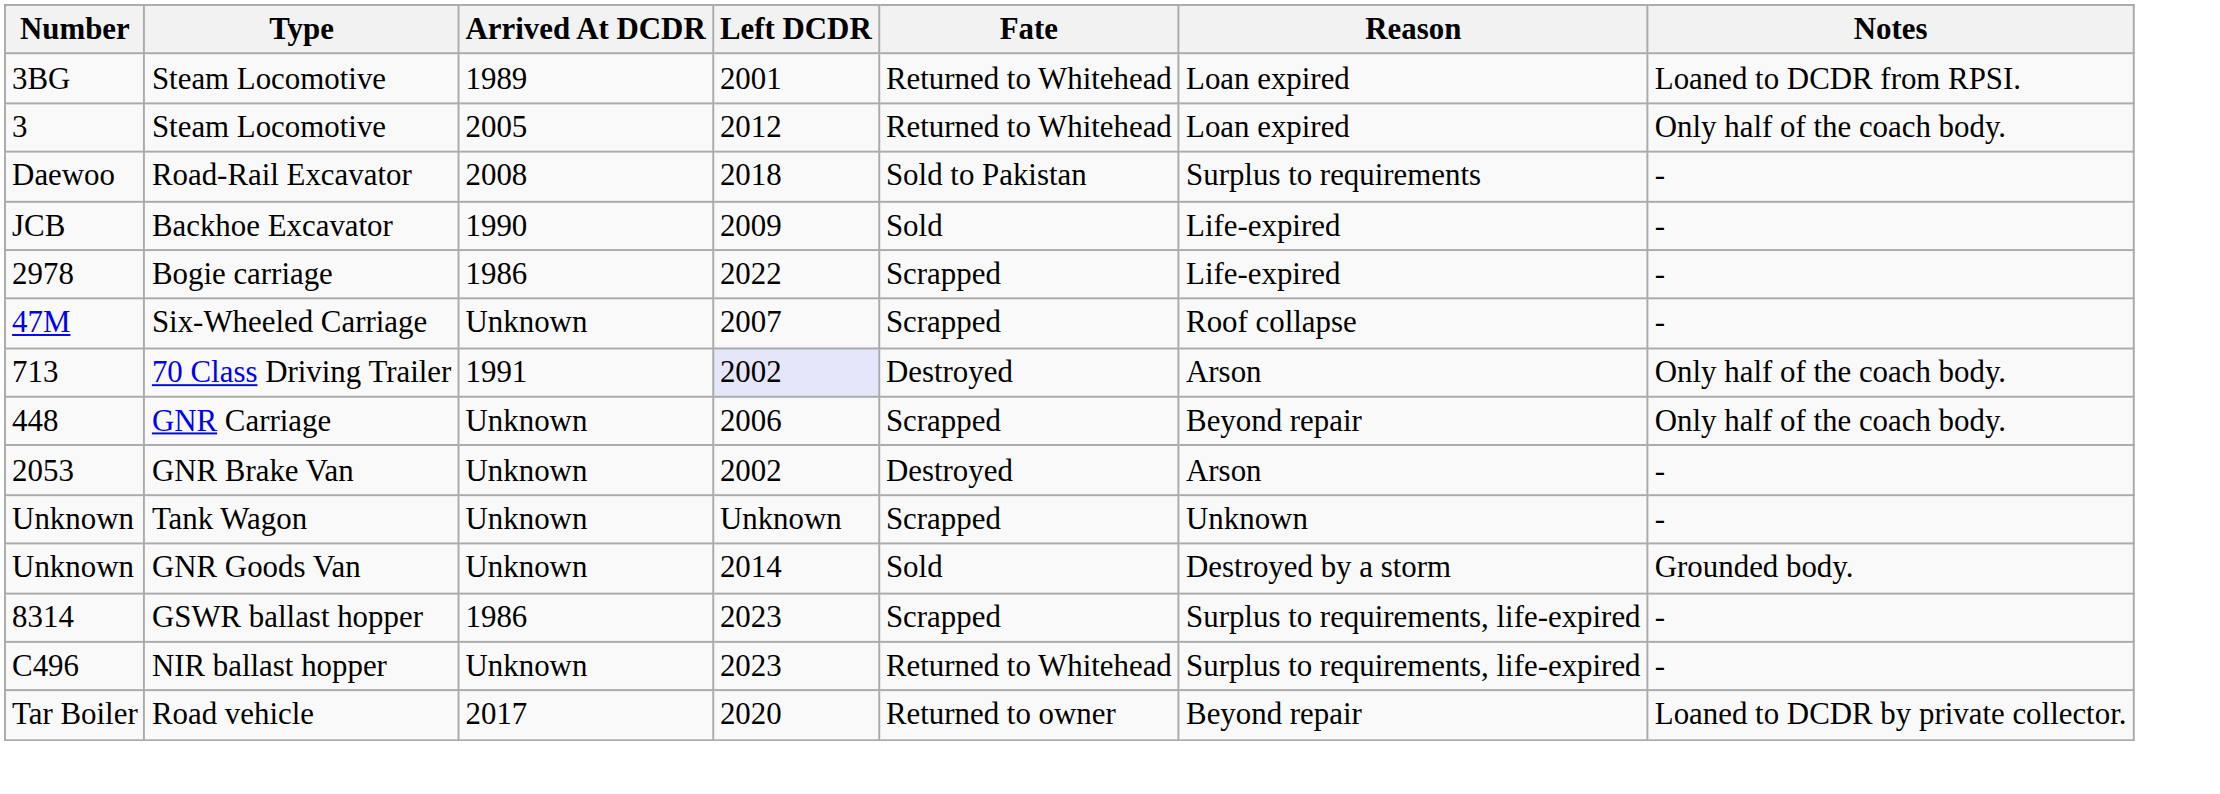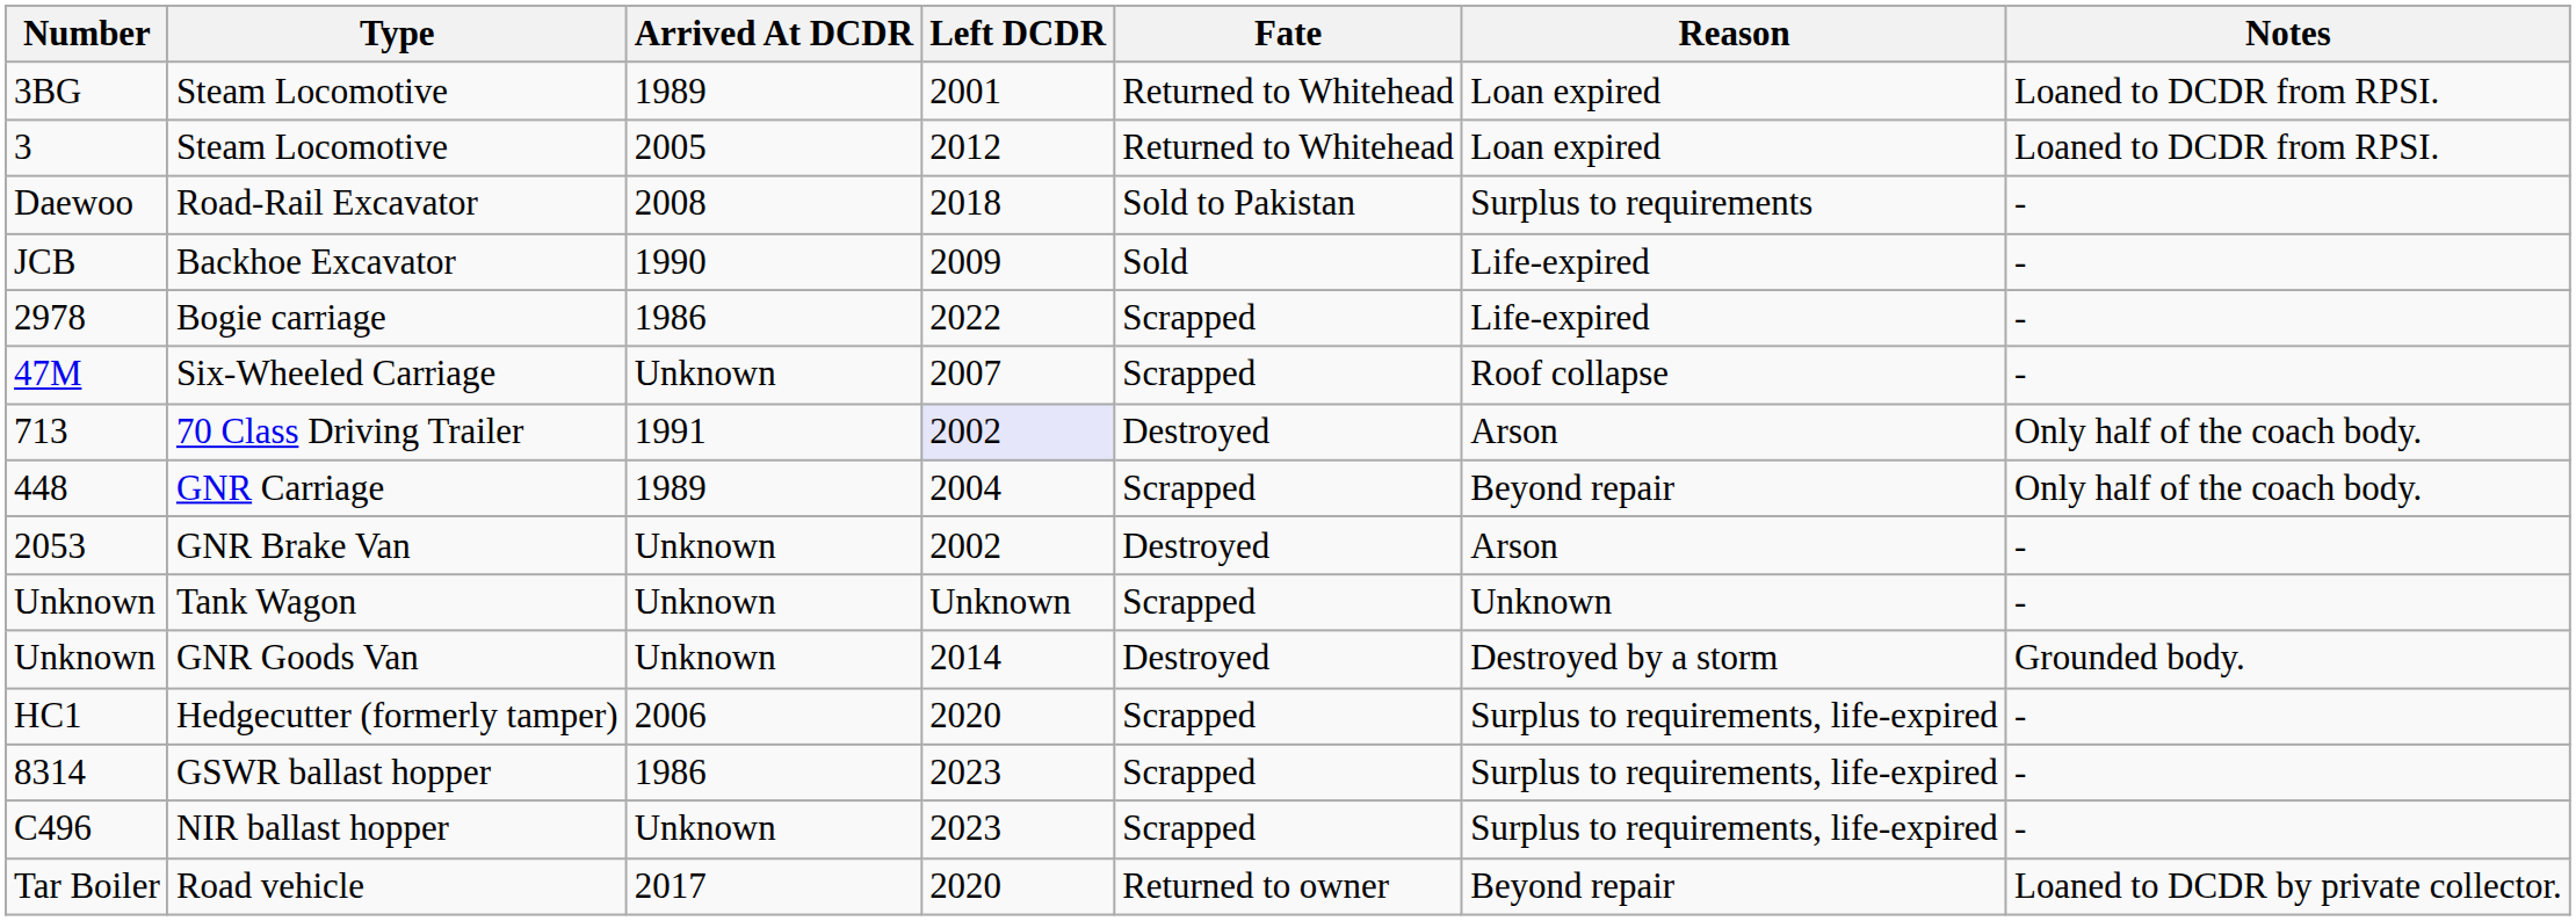 <table class="wikitable sortable mw-collapsible mw-collapsed">
 <tr>
 <th>Number</th>
 <th>Type</th>
 <th>Arrived At DCDR</th>
 <th>Left DCDR</th>
 <th>Fate</th>
 <th>Reason</th>
 <th>Notes</th>
 </tr>
 <tr>
 <td>3BG</td>
 <td>Steam Locomotive</td>
 <td>1989</td>
 <td>2001</td>
 <td>Returned to Whitehead</td>
 <td>Loan expired</td>
 <td>Loaned to DCDR from RPSI.</td>
 </tr>
 <tr>
 <td>3</td>
 <td>Steam Locomotive</td>
 <td>2005</td>
 <td>2012</td>
 <td>Returned to Whitehead</td>
 <td>Loan expired</td>
-<td>Only half of the coach body.</td>
+<td>Loaned to DCDR from RPSI.</td>
 </tr>
 <tr>
 <td>Daewoo</td>
 <td>Road-Rail Excavator</td>
 <td>2008</td>
 <td>2018</td>
 <td>Sold to Pakistan</td>
 <td>Surplus to requirements</td>
 <td>-</td>
 </tr>
 <tr>
 <td>JCB</td>
 <td>Backhoe Excavator</td>
 <td>1990</td>
 <td>2009</td>
 <td>Sold</td>
 <td>Life-expired</td>
 <td>-</td>
 </tr>
 <tr>
 <td>2978</td>
 <td>Bogie carriage</td>
 <td>1986</td>
 <td>2022</td>
 <td>Scrapped</td>
 <td>Life-expired</td>
 <td>-</td>
 </tr>
 <tr>
 <td><a href='#'>47M</a></td>
 <td>Six-Wheeled Carriage</td>
 <td>Unknown</td>
 <td>2007</td>
 <td>Scrapped</td>
 <td>Roof collapse</td>
 <td>-</td>
 </tr>
 <tr>
 <td>713</td>
 <td><a href='#'>70 Class</a> Driving Trailer</td>
 <td>1991</td>
 <td style="background: lavender;">2002</td>
 <td>Destroyed</td>
 <td>Arson</td>
 <td>Only half of the coach body.</td>
 </tr>
 <tr>
 <td>448</td>
 <td><a href='#'>GNR</a> Carriage</td>
-<td>Unknown</td>
-<td>2006</td>
+<td>1989</td>
+<td>2004</td>
 <td>Scrapped</td>
 <td>Beyond repair</td>
 <td>Only half of the coach body.</td>
 </tr>
 <tr>
 <td>2053</td>
 <td>GNR Brake Van</td>
 <td>Unknown</td>
 <td>2002</td>
 <td>Destroyed</td>
 <td>Arson</td>
 <td>-</td>
 </tr>
 <tr>
 <td>Unknown</td>
 <td>Tank Wagon</td>
 <td>Unknown</td>
 <td>Unknown</td>
 <td>Scrapped</td>
 <td>Unknown</td>
 <td>-</td>
 </tr>
 <tr>
 <td>Unknown</td>
 <td>GNR Goods Van</td>
 <td>Unknown</td>
 <td>2014</td>
-<td>Sold</td>
+<td>Destroyed</td>
 <td>Destroyed by a storm</td>
 <td>Grounded body.</td>
+</tr>
+<tr>
+<td>HC1</td>
+<td>Hedgecutter (formerly tamper)</td>
+<td>2006</td>
+<td>2020</td>
+<td>Scrapped</td>
+<td>Surplus to requirements, life-expired</td>
+<td>-</td>
 </tr>
 <tr>
 <td>8314</td>
 <td>GSWR ballast hopper</td>
 <td>1986</td>
 <td>2023</td>
 <td>Scrapped</td>
 <td>Surplus to requirements, life-expired</td>
 <td>-</td>
 </tr>
 <tr>
 <td>C496</td>
 <td>NIR ballast hopper</td>
 <td>Unknown</td>
 <td>2023</td>
-<td>Returned to Whitehead</td>
+<td>Scrapped</td>
 <td>Surplus to requirements, life-expired</td>
 <td>-</td>
 </tr>
 <tr>
 <td>Tar Boiler</td>
 <td>Road vehicle</td>
 <td>2017</td>
 <td>2020</td>
 <td>Returned to owner</td>
 <td>Beyond repair</td>
 <td>Loaned to DCDR by private collector.</td>
 </tr>
 </table>
